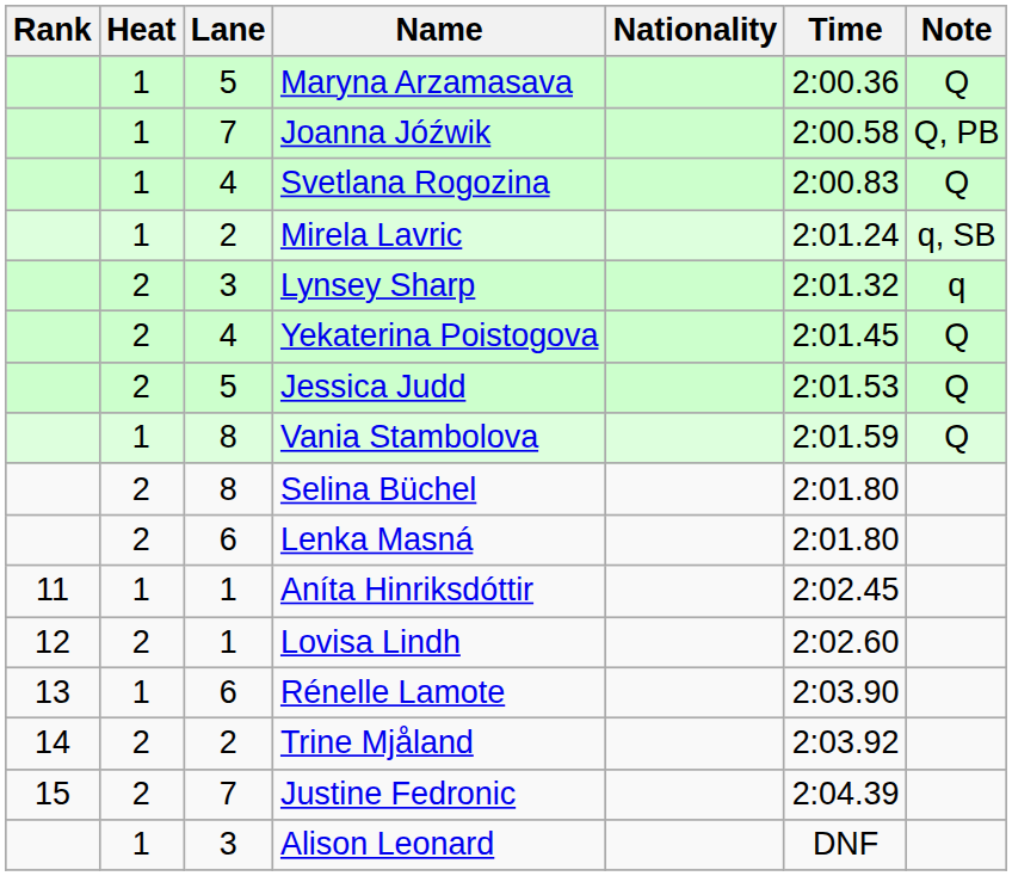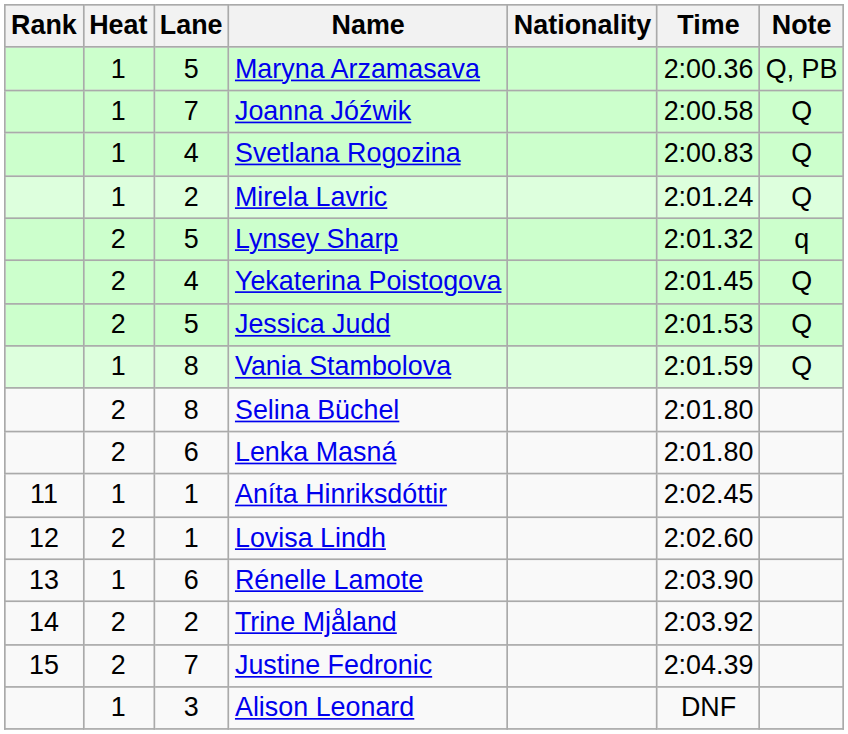 <table class="wikitable sortable" style="text-align:center">
 <tr>
 <th>Rank</th>
 <th>Heat</th>
 <th>Lane</th>
 <th>Name</th>
 <th>Nationality</th>
 <th>Time</th>
 <th>Note</th>
 </tr>
 <tr bgcolor=ccffcc>
 <td></td>
 <td>1</td>
 <td>5</td>
 <td align=left><a href='#'>Maryna Arzamasava</a></td>
 <td align=left></td>
 <td>2:00.36</td>
-<td>Q</td>
+<td>Q, PB</td>
 </tr>
 <tr bgcolor=ccffcc>
 <td></td>
 <td>1</td>
 <td>7</td>
 <td align=left><a href='#'>Joanna Jóźwik</a></td>
 <td align=left></td>
 <td>2:00.58</td>
-<td>Q, PB</td>
+<td>Q</td>
 </tr>
 <tr bgcolor=ccffcc>
 <td></td>
 <td>1</td>
 <td>4</td>
 <td align=left><a href='#'>Svetlana Rogozina</a></td>
 <td align=left></td>
 <td>2:00.83</td>
 <td>Q</td>
 </tr>
 <tr bgcolor=ddffdd>
 <td></td>
 <td>1</td>
 <td>2</td>
 <td align=left><a href='#'>Mirela Lavric</a></td>
 <td align=left></td>
 <td>2:01.24</td>
-<td>q, SB</td>
+<td>Q</td>
 </tr>
 <tr bgcolor=ccffcc>
 <td></td>
 <td>2</td>
-<td>3</td>
+<td>5</td>
 <td align=left><a href='#'>Lynsey Sharp</a></td>
 <td align=left></td>
 <td>2:01.32</td>
 <td>q</td>
 </tr>
 <tr bgcolor=ccffcc>
 <td></td>
 <td>2</td>
 <td>4</td>
 <td align=left><a href='#'>Yekaterina Poistogova</a></td>
 <td align=left></td>
 <td>2:01.45</td>
 <td>Q</td>
 </tr>
 <tr bgcolor=ccffcc>
 <td></td>
 <td>2</td>
 <td>5</td>
 <td align=left><a href='#'>Jessica Judd</a></td>
 <td align=left></td>
 <td>2:01.53</td>
 <td>Q</td>
 </tr>
 <tr bgcolor=ddffdd>
 <td></td>
 <td>1</td>
 <td>8</td>
 <td align=left><a href='#'>Vania Stambolova</a></td>
 <td align=left></td>
 <td>2:01.59</td>
 <td>Q</td>
 </tr>
 <tr>
 <td></td>
 <td>2</td>
 <td>8</td>
 <td align=left><a href='#'>Selina Büchel</a></td>
 <td align=left></td>
 <td>2:01.80</td>
 <td></td>
 </tr>
 <tr>
 <td></td>
 <td>2</td>
 <td>6</td>
 <td align=left><a href='#'>Lenka Masná</a></td>
 <td align=left></td>
 <td>2:01.80</td>
 <td></td>
 </tr>
 <tr>
 <td>11</td>
 <td>1</td>
 <td>1</td>
 <td align=left><a href='#'>Aníta Hinriksdóttir</a></td>
 <td align=left></td>
 <td>2:02.45</td>
 <td></td>
 </tr>
 <tr>
 <td>12</td>
 <td>2</td>
 <td>1</td>
 <td align=left><a href='#'>Lovisa Lindh</a></td>
 <td align=left></td>
 <td>2:02.60</td>
 <td></td>
 </tr>
 <tr>
 <td>13</td>
 <td>1</td>
 <td>6</td>
 <td align=left><a href='#'>Rénelle Lamote</a></td>
 <td align=left></td>
 <td>2:03.90</td>
 <td></td>
 </tr>
 <tr>
 <td>14</td>
 <td>2</td>
 <td>2</td>
 <td align=left><a href='#'>Trine Mjåland</a></td>
 <td align=left></td>
 <td>2:03.92</td>
 <td></td>
 </tr>
 <tr>
 <td>15</td>
 <td>2</td>
 <td>7</td>
 <td align=left><a href='#'>Justine Fedronic</a></td>
 <td align=left></td>
 <td>2:04.39</td>
 <td></td>
 </tr>
 <tr>
 <td></td>
 <td>1</td>
 <td>3</td>
 <td align=left><a href='#'>Alison Leonard</a></td>
 <td align=left></td>
 <td>DNF</td>
 <td></td>
 </tr>
 </table>
